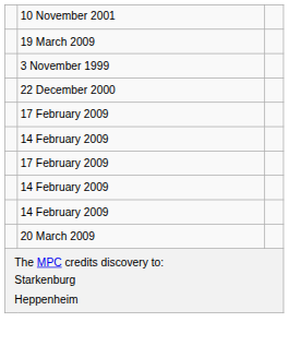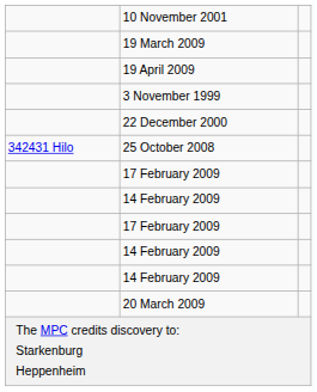 <table class="wikitable" style="font-size: 89%; float: left; width: 25em; margin-right: 1em; line-height: 1.65em !important; height: 393px;">
 <tr>
 <td></td>
 <td>10 November 2001</td>
 <td> </td>
 </tr>
 <tr>
 <td></td>
 <td>19 March 2009</td>
 <td> </td>
 </tr>
 <tr>
 <td></td>
+<td>19 April 2009</td>
+<td> </td>
+</tr>
+<tr>
+<td></td>
 <td>3 November 1999</td>
 <td> </td>
 </tr>
 <tr>
 <td></td>
 <td>22 December 2000</td>
+<td> </td>
+</tr>
+<tr>
+<td><a href='#'>342431 Hilo</a></td>
+<td>25 October 2008</td>
 <td> </td>
 </tr>
 <tr>
 <td></td>
 <td>17 February 2009</td>
 <td> </td>
 </tr>
 <tr>
 <td></td>
 <td>14 February 2009</td>
 <td> </td>
 </tr>
 <tr>
 <td></td>
 <td>17 February 2009</td>
 <td> </td>
 </tr>
 <tr>
 <td></td>
 <td>14 February 2009</td>
 <td> </td>
 </tr>
 <tr>
 <td></td>
 <td>14 February 2009</td>
 <td> </td>
 </tr>
 <tr>
 <td></td>
 <td>20 March 2009</td>
 <td> </td>
 </tr>
 <tr>
 <th colspan=3 style="font-weight: normal; text-align: left; padding: 4px 12px;">The <a href='#'>MPC</a> credits discovery to:<br> Starkenburg<br> Heppenheim</th>
 </tr>
 </table>
